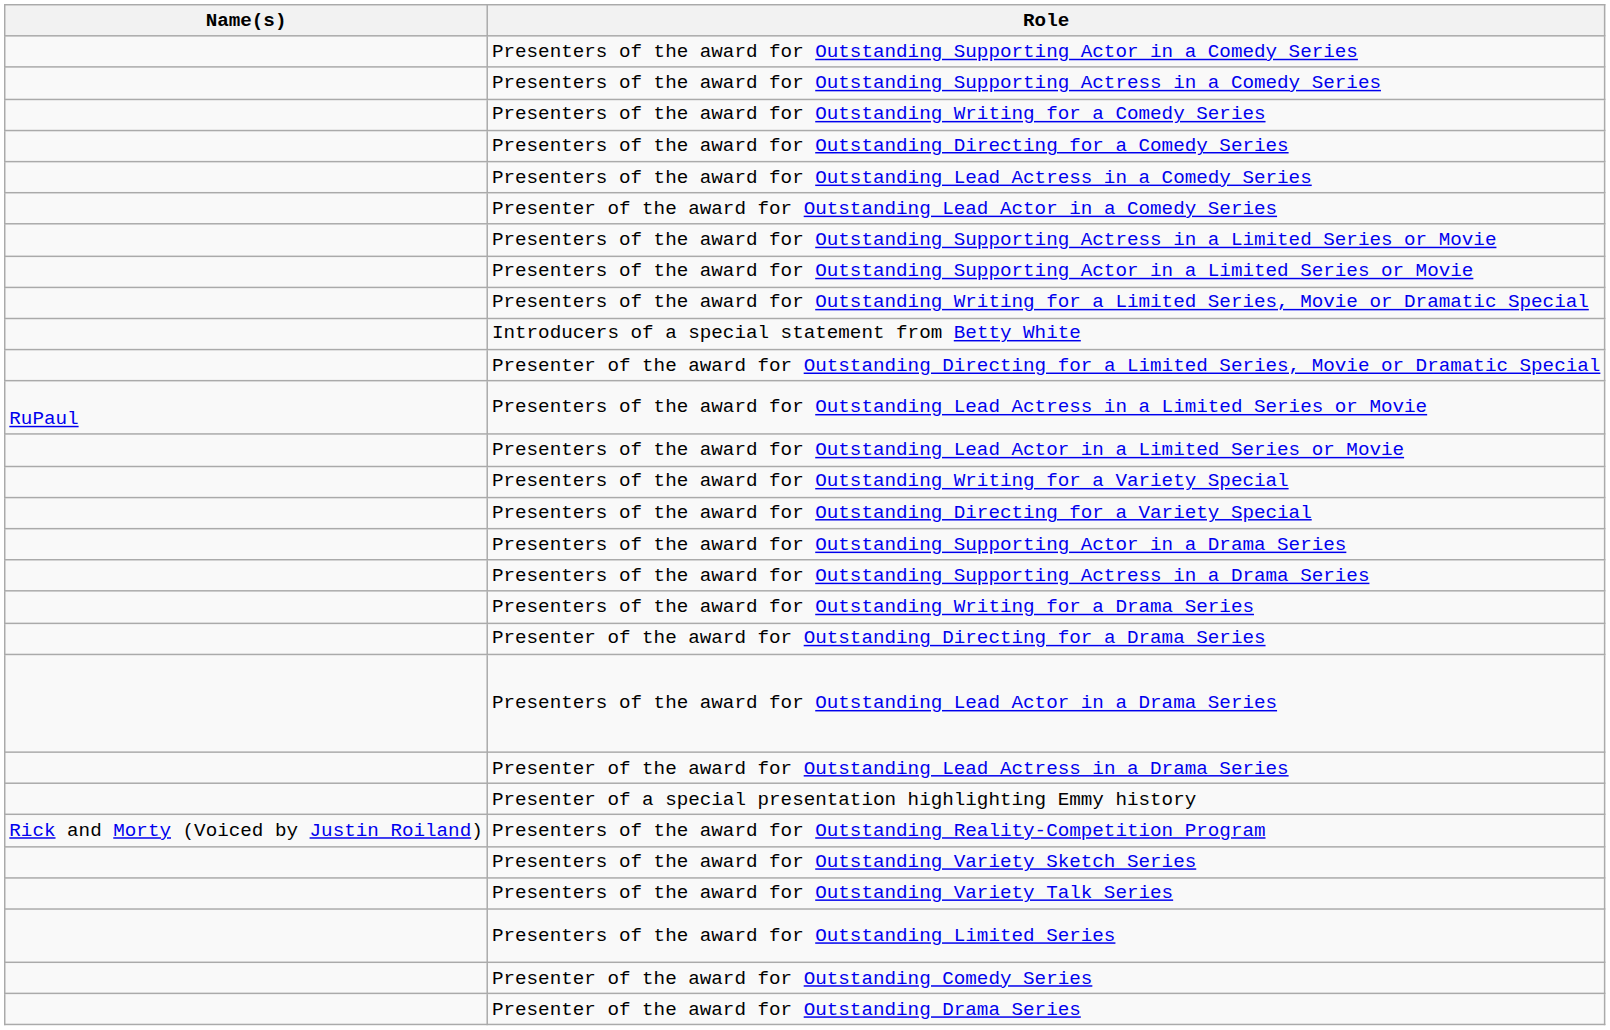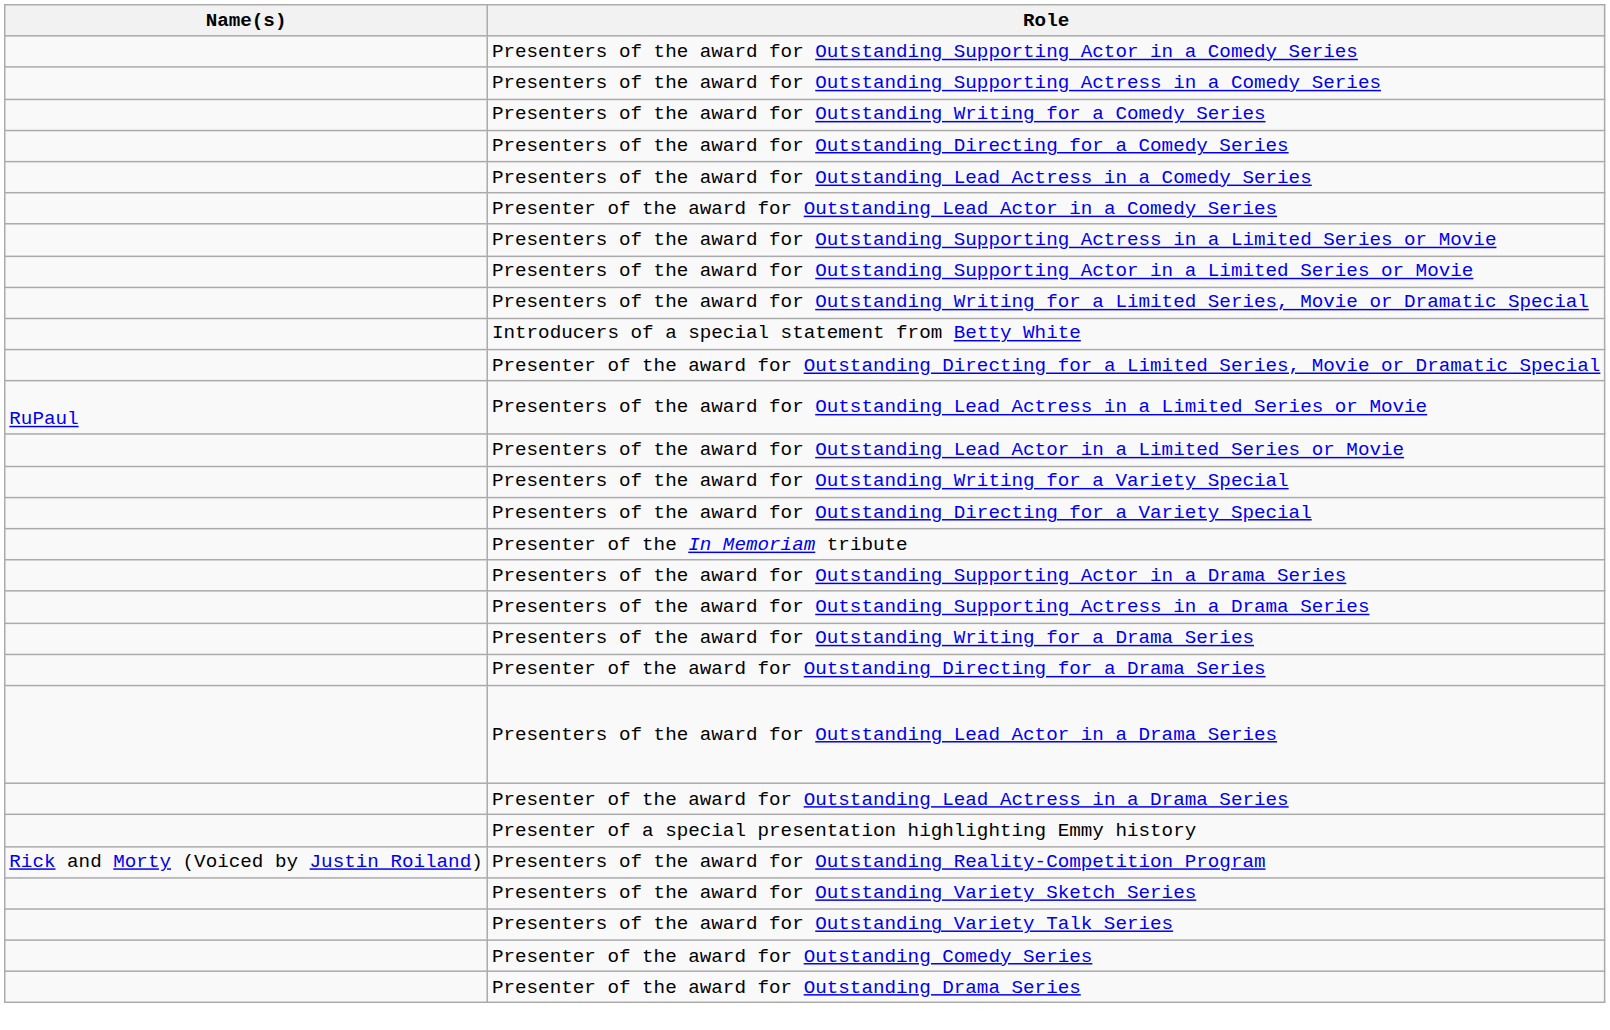 <table class="wikitable sortable">
 <tr>
 <th>Name(s)</th>
 <th>Role</th>
 </tr>
 <tr>
 <td><br></td>
 <td>Presenters of the award for <a href='#'>Outstanding Supporting Actor in a Comedy Series</a></td>
 </tr>
 <tr>
 <td><br></td>
 <td>Presenters of the award for <a href='#'>Outstanding Supporting Actress in a Comedy Series</a></td>
 </tr>
 <tr>
 <td><br></td>
 <td>Presenters of the award for <a href='#'>Outstanding Writing for a Comedy Series</a></td>
 </tr>
 <tr>
 <td><br></td>
 <td>Presenters of the award for <a href='#'>Outstanding Directing for a Comedy Series</a></td>
 </tr>
 <tr>
 <td><br></td>
 <td>Presenters of the award for <a href='#'>Outstanding Lead Actress in a Comedy Series</a></td>
 </tr>
 <tr>
 <td></td>
 <td>Presenter of the award for <a href='#'>Outstanding Lead Actor in a Comedy Series</a></td>
 </tr>
 <tr>
 <td><br></td>
 <td>Presenters of the award for <a href='#'>Outstanding Supporting Actress in a Limited Series or Movie</a></td>
 </tr>
 <tr>
 <td><br></td>
 <td>Presenters of the award for <a href='#'>Outstanding Supporting Actor in a Limited Series or Movie</a></td>
 </tr>
 <tr>
 <td><br></td>
 <td>Presenters of the award for <a href='#'>Outstanding Writing for a Limited Series, Movie or Dramatic Special</a></td>
 </tr>
 <tr>
 <td><br></td>
 <td>Introducers of a special statement from <a href='#'>Betty White</a></td>
 </tr>
 <tr>
 <td></td>
 <td>Presenter of the award for <a href='#'>Outstanding Directing for a Limited Series, Movie or Dramatic Special</a></td>
 </tr>
 <tr>
 <td><br><a href='#'>RuPaul</a></td>
 <td>Presenters of the award for <a href='#'>Outstanding Lead Actress in a Limited Series or Movie</a></td>
 </tr>
 <tr>
 <td><br></td>
 <td>Presenters of the award for <a href='#'>Outstanding Lead Actor in a Limited Series or Movie</a></td>
 </tr>
 <tr>
 <td><br></td>
 <td>Presenters of the award for <a href='#'>Outstanding Writing for a Variety Special</a></td>
 </tr>
 <tr>
 <td><br></td>
 <td>Presenters of the award for <a href='#'>Outstanding Directing for a Variety Special</a></td>
 </tr>
 <tr>
+<td></td>
+<td>Presenter of the <em><a href='#'>In Memoriam</a></em> tribute</td>
+</tr>
+<tr>
 <td><br></td>
 <td>Presenters of the award for <a href='#'>Outstanding Supporting Actor in a Drama Series</a></td>
 </tr>
 <tr>
 <td><br></td>
 <td>Presenters of the award for <a href='#'>Outstanding Supporting Actress in a Drama Series</a></td>
 </tr>
 <tr>
 <td><br></td>
 <td>Presenters of the award for <a href='#'>Outstanding Writing for a Drama Series</a></td>
 </tr>
 <tr>
 <td></td>
 <td>Presenter of the award for <a href='#'>Outstanding Directing for a Drama Series</a></td>
 </tr>
 <tr>
 <td><br><br><br><br></td>
 <td>Presenters of the award for <a href='#'>Outstanding Lead Actor in a Drama Series</a></td>
 </tr>
 <tr>
 <td></td>
 <td>Presenter of the award for <a href='#'>Outstanding Lead Actress in a Drama Series</a></td>
 </tr>
 <tr>
 <td></td>
 <td>Presenter of a special presentation highlighting Emmy history</td>
 </tr>
 <tr>
 <td><a href='#'>Rick</a> and <a href='#'>Morty</a> (Voiced by <a href='#'>Justin Roiland</a>)</td>
 <td>Presenters of the award for <a href='#'>Outstanding Reality-Competition Program</a></td>
 </tr>
 <tr>
 <td><br></td>
 <td>Presenters of the award for <a href='#'>Outstanding Variety Sketch Series</a></td>
 </tr>
 <tr>
 <td><br></td>
 <td>Presenters of the award for <a href='#'>Outstanding Variety Talk Series</a></td>
 </tr>
 <tr>
-<td><br><br></td>
-<td>Presenters of the award for <a href='#'>Outstanding Limited Series</a></td>
-</tr>
-<tr>
 <td></td>
 <td>Presenter of the award for <a href='#'>Outstanding Comedy Series</a></td>
 </tr>
 <tr>
 <td></td>
 <td>Presenter of the award for <a href='#'>Outstanding Drama Series</a></td>
 </tr>
 </table>
